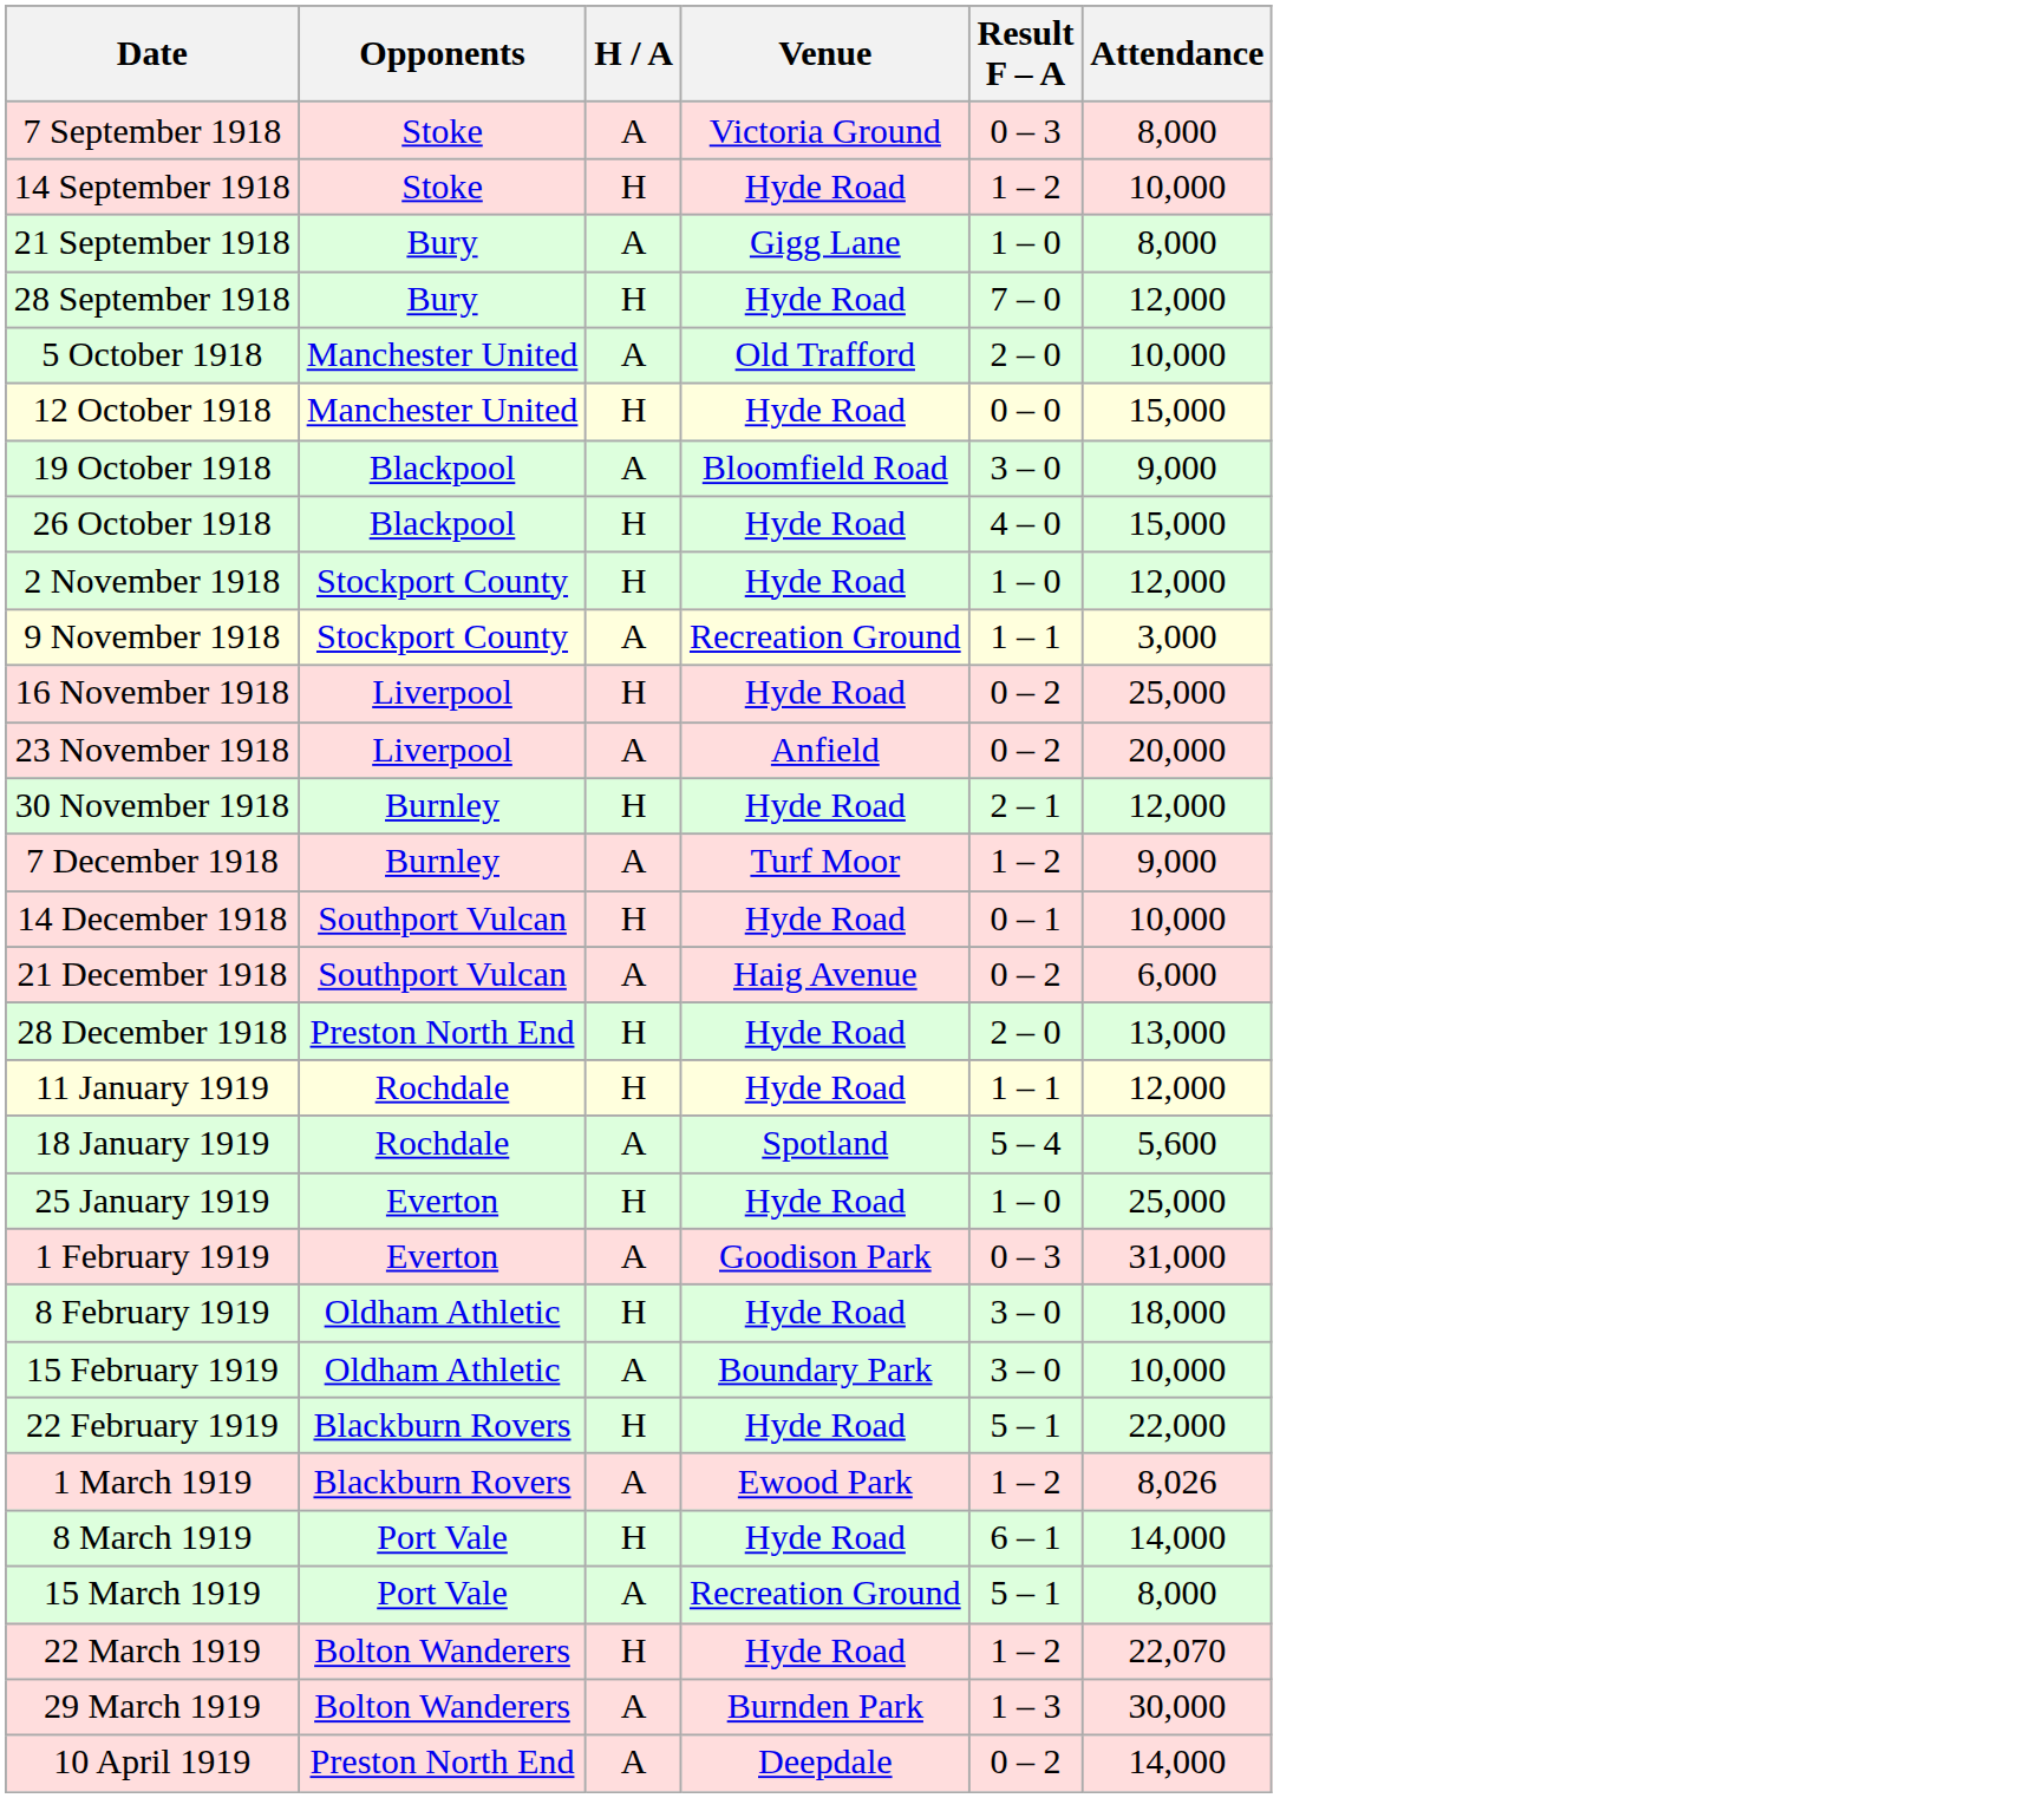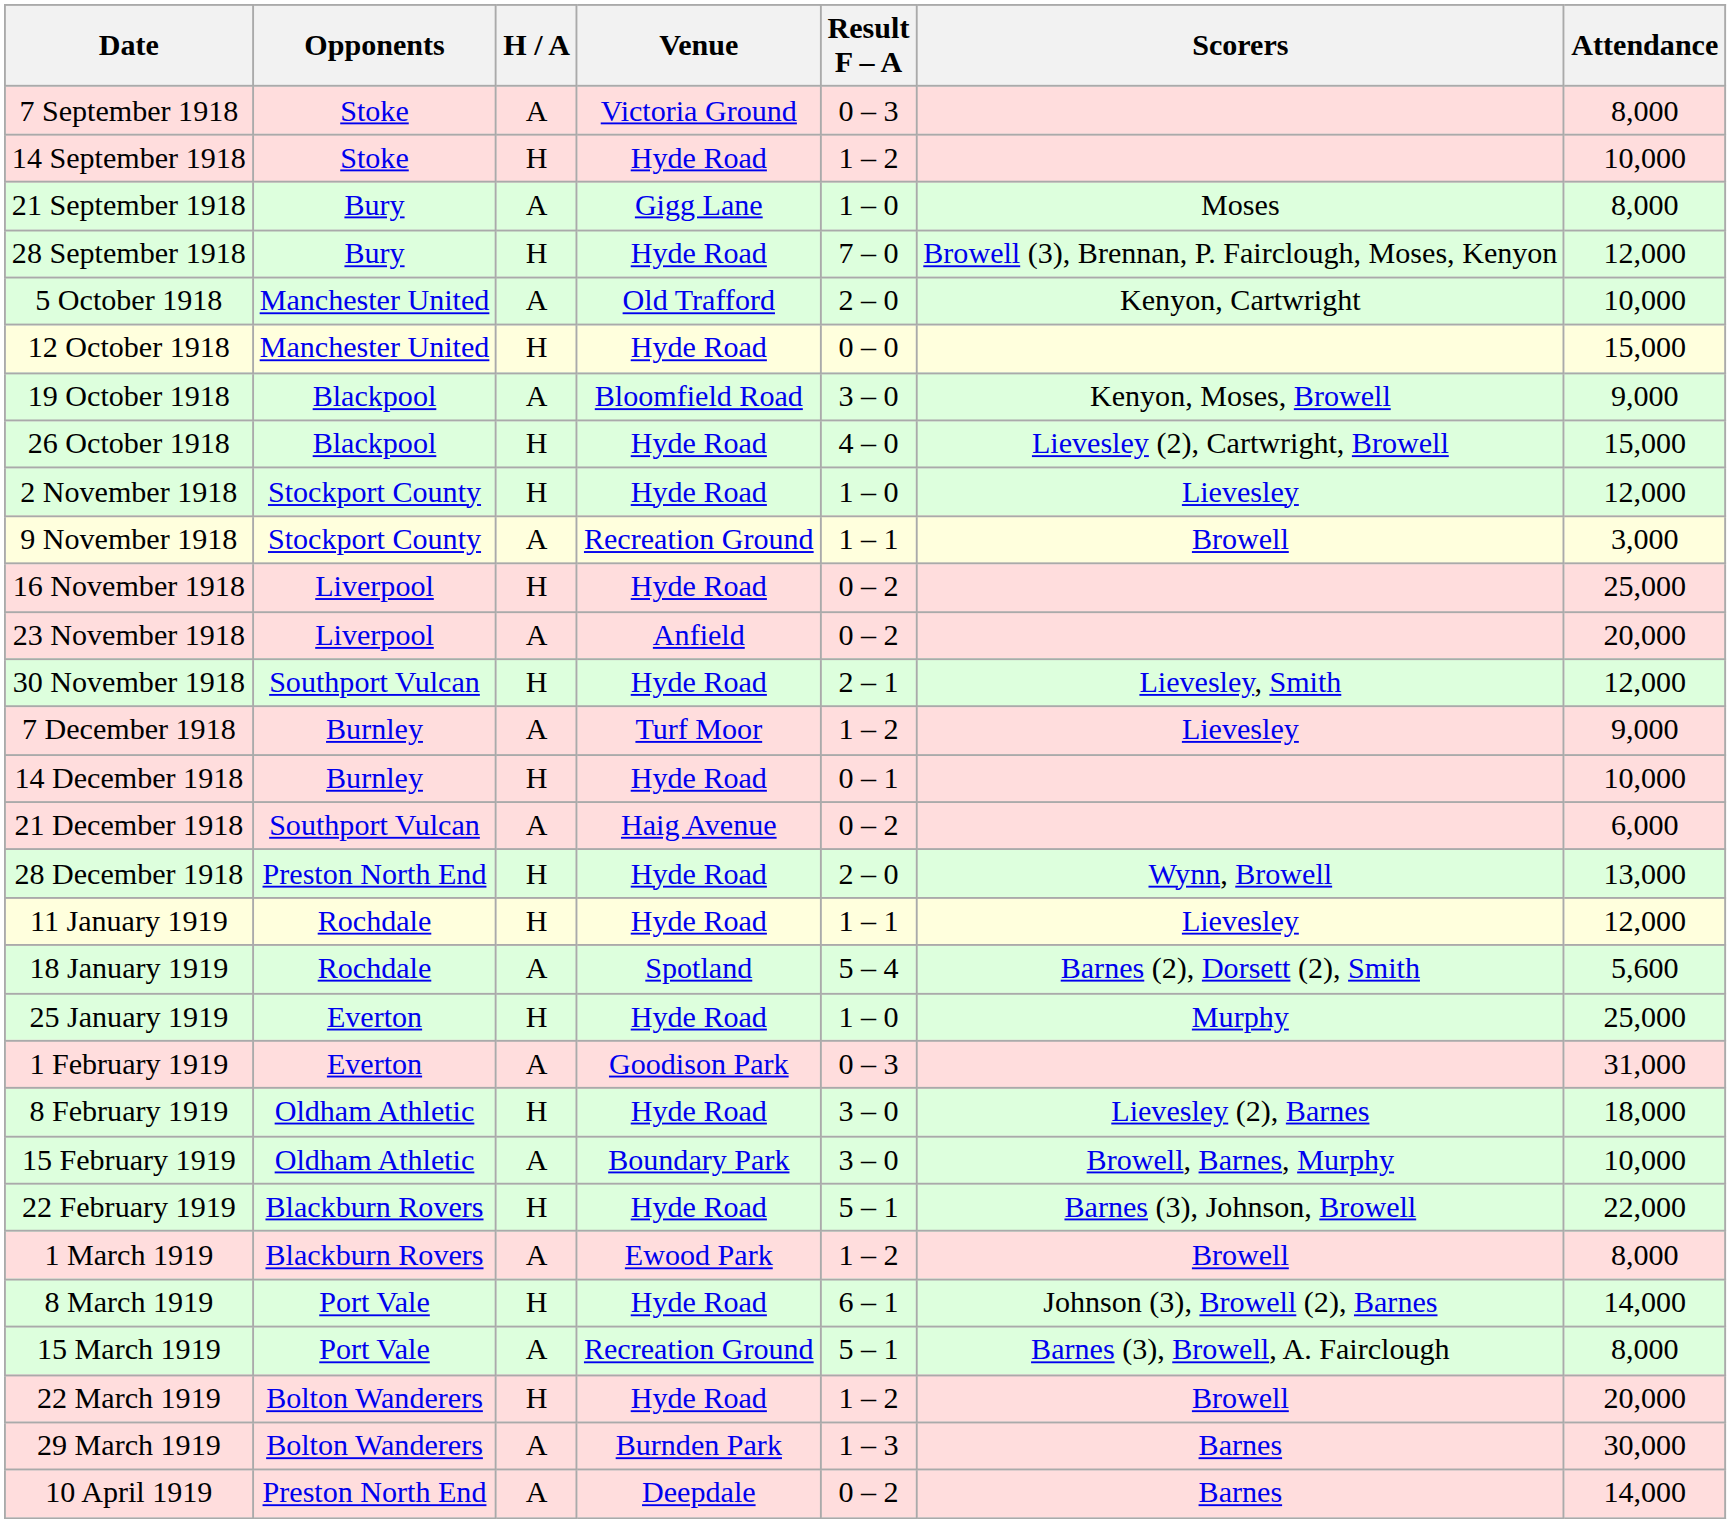 <table class="wikitable" style="text-align:center">
 <tr>
 <th>Date</th>
 <th>Opponents</th>
 <th>H / A</th>
 <th>Venue</th>
 <th>Result<br>F – A</th>
+<th>Scorers</th>
 <th>Attendance</th>
 </tr>
 <tr bgcolor="#ffdddd">
 <td>7 September 1918</td>
 <td><a href='#'>Stoke</a></td>
 <td>A</td>
 <td><a href='#'>Victoria Ground</a></td>
 <td>0 – 3</td>
+<td></td>
 <td>8,000</td>
 </tr>
 <tr bgcolor="#ffdddd">
 <td>14 September 1918</td>
 <td><a href='#'>Stoke</a></td>
 <td>H</td>
 <td><a href='#'>Hyde Road</a></td>
 <td>1 – 2</td>
+<td></td>
 <td>10,000</td>
 </tr>
 <tr bgcolor="#ddffdd">
 <td>21 September 1918</td>
 <td><a href='#'>Bury</a></td>
 <td>A</td>
 <td><a href='#'>Gigg Lane</a></td>
 <td>1 – 0</td>
+<td>Moses</td>
 <td>8,000</td>
 </tr>
 <tr bgcolor="#ddffdd">
 <td>28 September 1918</td>
 <td><a href='#'>Bury</a></td>
 <td>H</td>
 <td><a href='#'>Hyde Road</a></td>
 <td>7 – 0</td>
+<td><a href='#'>Browell</a> (3), Brennan, P. Fairclough, Moses, Kenyon</td>
 <td>12,000</td>
 </tr>
 <tr bgcolor="#ddffdd">
 <td>5 October 1918</td>
 <td><a href='#'>Manchester United</a></td>
 <td>A</td>
 <td><a href='#'>Old Trafford</a></td>
 <td>2 – 0</td>
+<td>Kenyon, Cartwright</td>
 <td>10,000</td>
 </tr>
 <tr bgcolor="#ffffdd">
 <td>12 October 1918</td>
 <td><a href='#'>Manchester United</a></td>
 <td>H</td>
 <td><a href='#'>Hyde Road</a></td>
 <td>0 – 0</td>
+<td></td>
 <td>15,000</td>
 </tr>
 <tr bgcolor="#ddffdd">
 <td>19 October 1918</td>
 <td><a href='#'>Blackpool</a></td>
 <td>A</td>
 <td><a href='#'>Bloomfield Road</a></td>
 <td>3 – 0</td>
+<td>Kenyon, Moses, <a href='#'>Browell</a></td>
 <td>9,000</td>
 </tr>
 <tr bgcolor="#ddffdd">
 <td>26 October 1918</td>
 <td><a href='#'>Blackpool</a></td>
 <td>H</td>
 <td><a href='#'>Hyde Road</a></td>
 <td>4 – 0</td>
+<td><a href='#'>Lievesley</a> (2), Cartwright, <a href='#'>Browell</a></td>
 <td>15,000</td>
 </tr>
 <tr bgcolor="#ddffdd">
 <td>2 November 1918</td>
 <td><a href='#'>Stockport County</a></td>
 <td>H</td>
 <td><a href='#'>Hyde Road</a></td>
 <td>1 – 0</td>
+<td><a href='#'>Lievesley</a></td>
 <td>12,000</td>
 </tr>
 <tr bgcolor="#ffffdd">
 <td>9 November 1918</td>
 <td><a href='#'>Stockport County</a></td>
 <td>A</td>
 <td><a href='#'>Recreation Ground</a></td>
 <td>1 – 1</td>
+<td><a href='#'>Browell</a></td>
 <td>3,000</td>
 </tr>
 <tr bgcolor="#ffdddd">
 <td>16 November 1918</td>
 <td><a href='#'>Liverpool</a></td>
 <td>H</td>
 <td><a href='#'>Hyde Road</a></td>
 <td>0 – 2</td>
+<td></td>
 <td>25,000</td>
 </tr>
 <tr bgcolor="#ffdddd">
 <td>23 November 1918</td>
 <td><a href='#'>Liverpool</a></td>
 <td>A</td>
 <td><a href='#'>Anfield</a></td>
 <td>0 – 2</td>
+<td></td>
 <td>20,000</td>
 </tr>
 <tr bgcolor="#ddffdd">
 <td>30 November 1918</td>
-<td><a href='#'>Burnley</a></td>
+<td><a href='#'>Southport Vulcan</a></td>
 <td>H</td>
 <td><a href='#'>Hyde Road</a></td>
 <td>2 – 1</td>
+<td><a href='#'>Lievesley</a>, <a href='#'>Smith</a></td>
 <td>12,000</td>
 </tr>
 <tr bgcolor="#ffdddd">
 <td>7 December 1918</td>
 <td><a href='#'>Burnley</a></td>
 <td>A</td>
 <td><a href='#'>Turf Moor</a></td>
 <td>1 – 2</td>
+<td><a href='#'>Lievesley</a></td>
 <td>9,000</td>
 </tr>
 <tr bgcolor="#ffdddd">
 <td>14 December 1918</td>
-<td><a href='#'>Southport Vulcan</a></td>
+<td><a href='#'>Burnley</a></td>
 <td>H</td>
 <td><a href='#'>Hyde Road</a></td>
 <td>0 – 1</td>
+<td></td>
 <td>10,000</td>
 </tr>
 <tr bgcolor="#ffdddd">
 <td>21 December 1918</td>
 <td><a href='#'>Southport Vulcan</a></td>
 <td>A</td>
 <td><a href='#'>Haig Avenue</a></td>
 <td>0 – 2</td>
+<td></td>
 <td>6,000</td>
 </tr>
 <tr bgcolor="#ddffdd">
 <td>28 December 1918</td>
 <td><a href='#'>Preston North End</a></td>
 <td>H</td>
 <td><a href='#'>Hyde Road</a></td>
 <td>2 – 0</td>
+<td><a href='#'>Wynn</a>, <a href='#'>Browell</a></td>
 <td>13,000</td>
 </tr>
 <tr bgcolor="#ffffdd">
 <td>11 January 1919</td>
 <td><a href='#'>Rochdale</a></td>
 <td>H</td>
 <td><a href='#'>Hyde Road</a></td>
 <td>1 – 1</td>
+<td><a href='#'>Lievesley</a></td>
 <td>12,000</td>
 </tr>
 <tr bgcolor="#ddffdd">
 <td>18 January 1919</td>
 <td><a href='#'>Rochdale</a></td>
 <td>A</td>
 <td><a href='#'>Spotland</a></td>
 <td>5 – 4</td>
+<td><a href='#'>Barnes</a> (2), <a href='#'>Dorsett</a> (2), <a href='#'>Smith</a></td>
 <td>5,600</td>
 </tr>
 <tr bgcolor="#ddffdd">
 <td>25 January 1919</td>
 <td><a href='#'>Everton</a></td>
 <td>H</td>
 <td><a href='#'>Hyde Road</a></td>
 <td>1 – 0</td>
+<td><a href='#'>Murphy</a></td>
 <td>25,000</td>
 </tr>
 <tr bgcolor="#ffdddd">
 <td>1 February 1919</td>
 <td><a href='#'>Everton</a></td>
 <td>A</td>
 <td><a href='#'>Goodison Park</a></td>
 <td>0 – 3</td>
+<td></td>
 <td>31,000</td>
 </tr>
 <tr bgcolor="#ddffdd">
 <td>8 February 1919</td>
 <td><a href='#'>Oldham Athletic</a></td>
 <td>H</td>
 <td><a href='#'>Hyde Road</a></td>
 <td>3 – 0</td>
+<td><a href='#'>Lievesley</a> (2), <a href='#'>Barnes</a></td>
 <td>18,000</td>
 </tr>
 <tr bgcolor="#ddffdd">
 <td>15 February 1919</td>
 <td><a href='#'>Oldham Athletic</a></td>
 <td>A</td>
 <td><a href='#'>Boundary Park</a></td>
 <td>3 – 0</td>
+<td><a href='#'>Browell</a>, <a href='#'>Barnes</a>, <a href='#'>Murphy</a></td>
 <td>10,000</td>
 </tr>
 <tr bgcolor="#ddffdd">
 <td>22 February 1919</td>
 <td><a href='#'>Blackburn Rovers</a></td>
 <td>H</td>
 <td><a href='#'>Hyde Road</a></td>
 <td>5 – 1</td>
+<td><a href='#'>Barnes</a> (3), Johnson, <a href='#'>Browell</a></td>
 <td>22,000</td>
 </tr>
 <tr bgcolor="#ffdddd">
 <td>1 March 1919</td>
 <td><a href='#'>Blackburn Rovers</a></td>
 <td>A</td>
 <td><a href='#'>Ewood Park</a></td>
 <td>1 – 2</td>
-<td>8,026</td>
+<td><a href='#'>Browell</a></td>
+<td>8,000</td>
 </tr>
 <tr bgcolor="#ddffdd">
 <td>8 March 1919</td>
 <td><a href='#'>Port Vale</a></td>
 <td>H</td>
 <td><a href='#'>Hyde Road</a></td>
 <td>6 – 1</td>
+<td>Johnson (3), <a href='#'>Browell</a> (2), <a href='#'>Barnes</a></td>
 <td>14,000</td>
 </tr>
 <tr bgcolor="#ddffdd">
 <td>15 March 1919</td>
 <td><a href='#'>Port Vale</a></td>
 <td>A</td>
 <td><a href='#'>Recreation Ground</a></td>
 <td>5 – 1</td>
+<td><a href='#'>Barnes</a> (3), <a href='#'>Browell</a>, A. Fairclough</td>
 <td>8,000</td>
 </tr>
 <tr bgcolor="#ffdddd">
 <td>22 March 1919</td>
 <td><a href='#'>Bolton Wanderers</a></td>
 <td>H</td>
 <td><a href='#'>Hyde Road</a></td>
 <td>1 – 2</td>
-<td>22,070</td>
+<td><a href='#'>Browell</a></td>
+<td>20,000</td>
 </tr>
 <tr bgcolor="#ffdddd">
 <td>29 March 1919</td>
 <td><a href='#'>Bolton Wanderers</a></td>
 <td>A</td>
 <td><a href='#'>Burnden Park</a></td>
 <td>1 – 3</td>
+<td><a href='#'>Barnes</a></td>
 <td>30,000</td>
 </tr>
 <tr bgcolor="#ffdddd">
 <td>10 April 1919</td>
 <td><a href='#'>Preston North End</a></td>
 <td>A</td>
 <td><a href='#'>Deepdale</a></td>
 <td>0 – 2</td>
+<td><a href='#'>Barnes</a></td>
 <td>14,000</td>
 </tr>
 </table>
